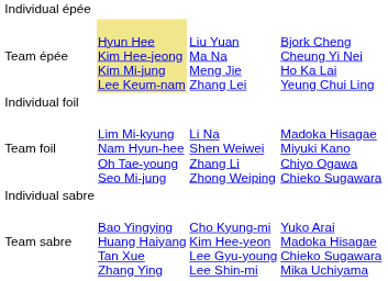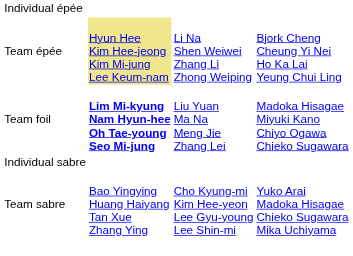 <table>
 <tr>
 <td>Individual épée<br></td>
 <td></td>
 <td></td>
 <td></td>
 </tr>
 <tr>
 <td>Team épée<br></td>
 <td style="background: khaki;"><br><a href='#'>Hyun Hee</a><br><a href='#'>Kim Hee-jeong</a><br><a href='#'>Kim Mi-jung</a><br><a href='#'>Lee Keum-nam</a></td>
-<td><br><a href='#'>Liu Yuan</a><br><a href='#'>Ma Na</a><br><a href='#'>Meng Jie</a><br><a href='#'>Zhang Lei</a></td>
+<td><br><a href='#'>Li Na</a><br><a href='#'>Shen Weiwei</a><br><a href='#'>Zhang Li</a><br><a href='#'>Zhong Weiping</a></td>
 <td><br><a href='#'>Bjork Cheng</a><br><a href='#'>Cheung Yi Nei</a><br><a href='#'>Ho Ka Lai</a><br><a href='#'>Yeung Chui Ling</a></td>
 </tr>
 <tr>
-<td>Individual foil<br></td>
-<td></td>
-<td></td>
-<td></td>
-</tr>
-<tr>
 <td>Team foil<br></td>
-<td><br><a href='#'>Lim Mi-kyung</a><br><a href='#'>Nam Hyun-hee</a><br><a href='#'>Oh Tae-young</a><br><a href='#'>Seo Mi-jung</a></td>
-<td><br><a href='#'>Li Na</a><br><a href='#'>Shen Weiwei</a><br><a href='#'>Zhang Li</a><br><a href='#'>Zhong Weiping</a></td>
+<td><strong><br><a href='#'>Lim Mi-kyung</a><br><a href='#'>Nam Hyun-hee</a><br><a href='#'>Oh Tae-young</a><br><a href='#'>Seo Mi-jung</a></strong></td>
+<td><br><a href='#'>Liu Yuan</a><br><a href='#'>Ma Na</a><br><a href='#'>Meng Jie</a><br><a href='#'>Zhang Lei</a></td>
 <td><br><a href='#'>Madoka Hisagae</a><br><a href='#'>Miyuki Kano</a><br><a href='#'>Chiyo Ogawa</a><br><a href='#'>Chieko Sugawara</a></td>
 </tr>
 <tr>
 <td>Individual sabre<br></td>
 <td></td>
 <td></td>
 <td></td>
 </tr>
 <tr>
 <td>Team sabre<br></td>
 <td><br><a href='#'>Bao Yingying</a><br><a href='#'>Huang Haiyang</a><br><a href='#'>Tan Xue</a><br><a href='#'>Zhang Ying</a></td>
 <td><br><a href='#'>Cho Kyung-mi</a><br><a href='#'>Kim Hee-yeon</a><br><a href='#'>Lee Gyu-young</a><br><a href='#'>Lee Shin-mi</a></td>
 <td><br><a href='#'>Yuko Arai</a><br><a href='#'>Madoka Hisagae</a><br><a href='#'>Chieko Sugawara</a><br><a href='#'>Mika Uchiyama</a></td>
 </tr>
 </table>
